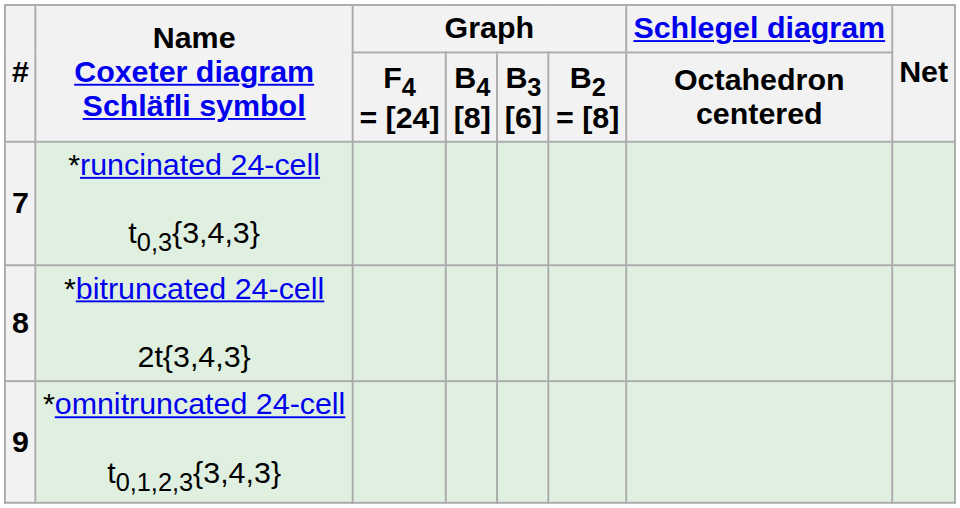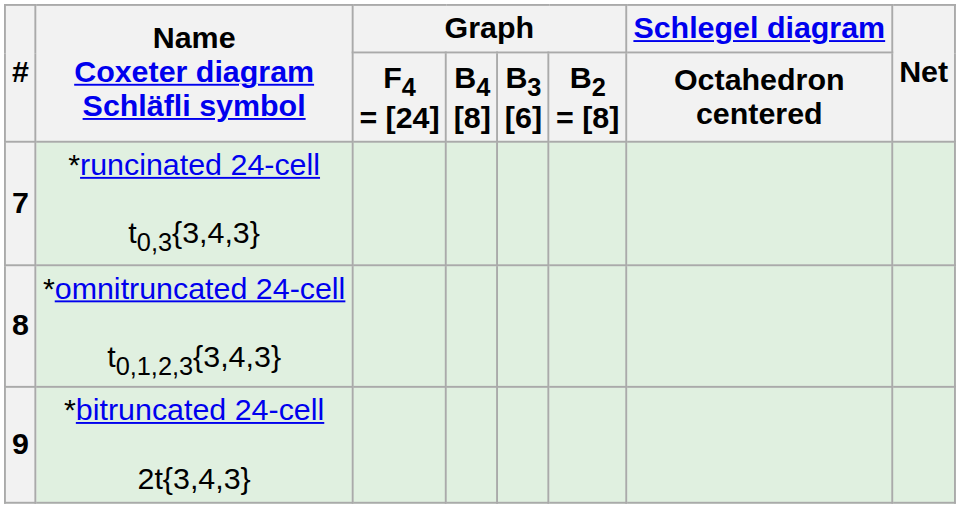 <table class="wikitable">
 <tr>
 <th rowspan=2>#</th>
 <th rowspan=2>Name<br><a href='#'>Coxeter diagram</a><br><a href='#'>Schläfli symbol</a></th>
 <th colspan=4>Graph<br></th>
 <th colspan=1><a href='#'>Schlegel diagram</a></th>
 <th rowspan=2>Net</th>
 </tr>
 <tr>
 <th>F<sub>4</sub><br> = [24]</th>
 <th>B<sub>4</sub><br>[8]</th>
 <th>B<sub>3</sub><br>[6]</th>
 <th>B<sub>2</sub><br> = [8]</th>
 <th>Octahedron<br>centered</th>
 </tr>
 <tr BGCOLOR="#e0f0e0"  align=center>
 <th>7</th>
 <td>*<a href='#'>runcinated 24-cell</a><br><br>t<sub>0,3</sub>{3,4,3}</td>
 <td></td>
 <td></td>
 <td></td>
 <td></td>
 <td></td>
 <td></td>
 </tr>
 <tr BGCOLOR="#e0f0e0" align=center>
 <th>8</th>
-<td>*<a href='#'>bitruncated 24-cell</a><br><br>2t{3,4,3}</td>
+<td>*<a href='#'>omnitruncated 24-cell</a><br><br>t<sub>0,1,2,3</sub>{3,4,3}</td>
 <td></td>
 <td></td>
 <td></td>
 <td></td>
 <td></td>
 <td></td>
 </tr>
 <tr BGCOLOR="#e0f0e0" align=center>
 <th>9</th>
-<td>*<a href='#'>omnitruncated 24-cell</a><br><br>t<sub>0,1,2,3</sub>{3,4,3}</td>
+<td>*<a href='#'>bitruncated 24-cell</a><br><br>2t{3,4,3}</td>
 <td></td>
 <td></td>
 <td></td>
 <td></td>
 <td></td>
 <td></td>
 </tr>
 </table>
